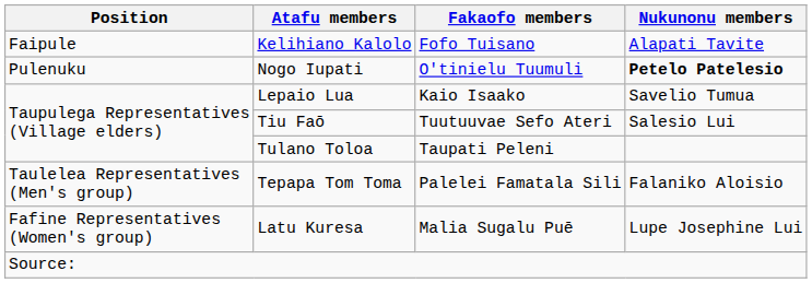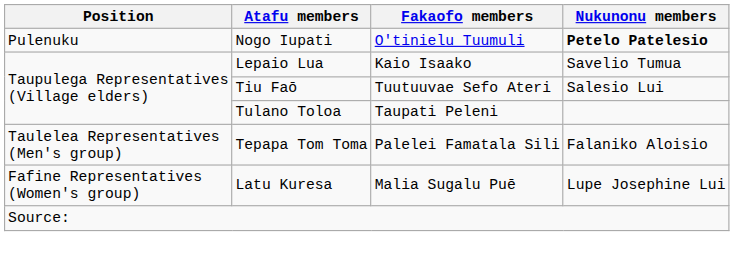 <table class=wikitable>
 <tr>
 <th>Position</th>
 <th><a href='#'>Atafu</a> members</th>
 <th><a href='#'>Fakaofo</a> members</th>
 <th><a href='#'>Nukunonu</a> members</th>
-</tr>
-<tr>
-<td>Faipule</td>
-<td><a href='#'>Kelihiano Kalolo</a></td>
-<td><a href='#'>Fofo Tuisano</a></td>
-<td><a href='#'>Alapati Tavite</a></td>
 </tr>
 <tr>
 <td>Pulenuku</td>
 <td>Nogo Iupati</td>
 <td><a href='#'>O'tinielu Tuumuli</a></td>
 <td><strong>Petelo Patelesio</strong></td>
 </tr>
 <tr>
 <td rowspan=3>Taupulega Representatives<br>(Village elders)</td>
 <td>Lepaio Lua</td>
 <td>Kaio Isaako</td>
 <td>Savelio Tumua</td>
 </tr>
 <tr>
 <td>Tiu Faō</td>
 <td>Tuutuuvae Sefo Ateri</td>
 <td>Salesio Lui</td>
 </tr>
 <tr>
 <td>Tulano Toloa</td>
 <td>Taupati Peleni</td>
 <td></td>
 </tr>
 <tr>
 <td>Taulelea Representatives<br>(Men's group)</td>
 <td>Tepapa Tom Toma</td>
 <td>Palelei Famatala Sili</td>
 <td>Falaniko Aloisio</td>
 </tr>
 <tr>
 <td>Fafine Representatives<br>(Women's group)</td>
 <td>Latu Kuresa</td>
 <td>Malia Sugalu Puē</td>
 <td>Lupe Josephine Lui</td>
 </tr>
 <tr>
 <td colspan=4>Source: </td>
 </tr>
 </table>
